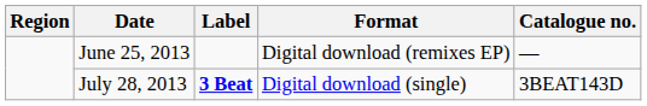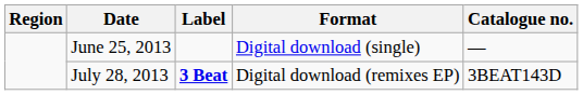 <table class="wikitable plainrowheaders">
 <tr>
 <th scope="col">Region</th>
 <th scope="col">Date</th>
 <th scope="col">Label</th>
 <th scope="col">Format</th>
 <th scope="col">Catalogue no.</th>
 </tr>
 <tr>
 <td rowspan="2"></td>
 <td>June 25, 2013</td>
 <td></td>
-<td>Digital download (remixes EP)</td>
+<td><a href='#'>Digital download</a> (single)</td>
 <td>—</td>
 </tr>
 <tr>
 <td>July 28, 2013</td>
 <td><strong><a href='#'>3 Beat</a></strong></td>
-<td><a href='#'>Digital download</a> (single)</td>
+<td>Digital download (remixes EP)</td>
 <td>3BEAT143D</td>
 </tr>
 </table>
